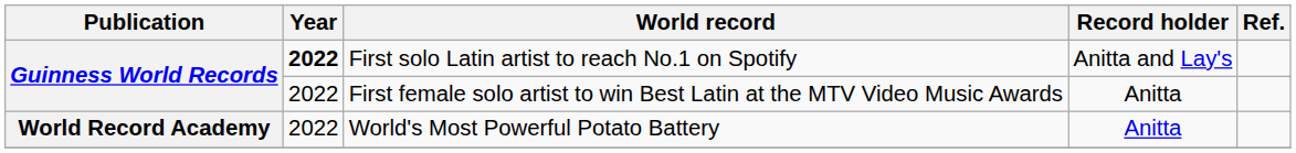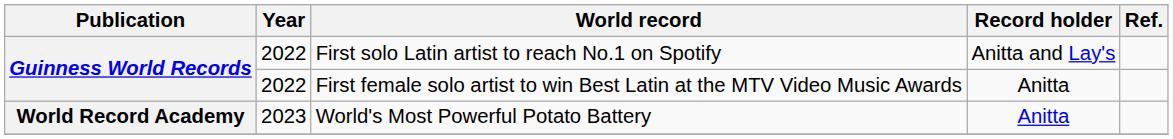 <table class="wikitable sortable plainrowheaders">
 <tr style="background:#ccc; text-align:center;">
 <th scope="col">Publication</th>
 <th scope="col">Year</th>
 <th scope="col">World record</th>
 <th scope="col">Record holder</th>
 <th>Ref.</th>
 </tr>
 <tr>
 <th scope="row" rowspan="2"><em><a href='#'>Guinness World Records</a></em></th>
-<td rowspan="1" style="text-align:center;"><strong>2022</strong></td>
+<td rowspan="1" style="text-align:center;">2022</td>
 <td>First solo Latin artist to reach No.1 on Spotify</td>
 <td>Anitta and <a href='#'>Lay's</a></td>
 <td></td>
 </tr>
 <tr>
 <td rowspan="1" style="text-align:center;">2022</td>
 <td>First female solo artist to win Best Latin at the MTV Video Music Awards</td>
 <td rowspan="1" style="text-align:center;">Anitta</td>
 <td></td>
 </tr>
 <tr>
 <th scope="row" rowspan="1">World Record Academy</th>
-<td>2022</td>
+<td>2023</td>
 <td>World's Most Powerful Potato Battery</td>
 <td rowspan="1" style="text-align:center;"><a href='#'>Anitta</a></td>
 <td></td>
 </tr>
 <tr>
 </tr>
 </table>
